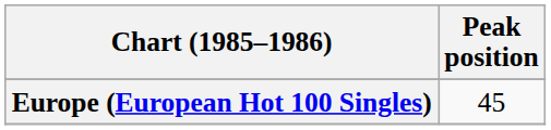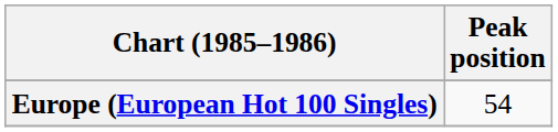 <table class="wikitable sortable plainrowheaders" style="text-align:center">
 <tr>
 <th>Chart (1985–1986)</th>
 <th>Peak<br>position</th>
 </tr>
 <tr>
 </tr>
 <tr>
 <th scope="row">Europe (<a href='#'>European Hot 100 Singles</a>)</th>
-<td>45</td>
+<td>54</td>
 </tr>
 <tr>
 </tr>
 <tr>
 </tr>
 <tr>
 </tr>
 <tr>
 </tr>
 <tr>
 </tr>
 </table>
